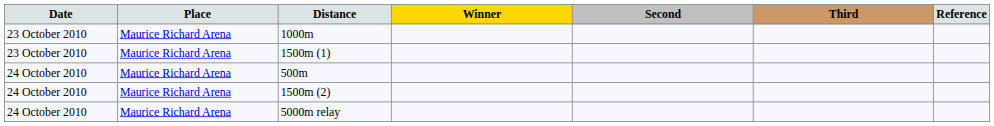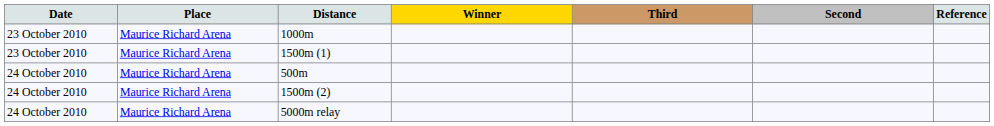 <table bgcolor="#f7f8ff" cellpadding="3" cellspacing="0" border="1" style="font-size: 95%; border: gray solid 1px; border-collapse: collapse;">
 <tr bgcolor="#CCCCCC">
 <td align="center" bgcolor="#DCE5E5" width="150"><strong>Date</strong></td>
 <td align="center" bgcolor="#DCE5E5" width="220"><strong>Place</strong></td>
 <td align="center" bgcolor="#DCE5E5" width="150"><strong>Distance</strong></td>
 <td align="center" bgcolor="gold" width="250"><strong>Winner</strong></td>
+<td align="center" bgcolor="CC9966" width="250"><strong>Third</strong></td>
 <td align="center" bgcolor="silver" width="250"><strong>Second</strong></td>
-<td align="center" bgcolor="CC9966" width="250"><strong>Third</strong></td>
 <td align="center" bgcolor="#DCE5E5" width="30"><strong>Reference</strong></td>
 </tr>
 <tr align="left">
 <td>23 October 2010</td>
 <td><a href='#'>Maurice Richard Arena</a></td>
 <td>1000m</td>
 <td></td>
 <td></td>
 <td></td>
 <td></td>
 </tr>
 <tr align="left">
 <td>23 October 2010</td>
 <td><a href='#'>Maurice Richard Arena</a></td>
 <td>1500m (1)</td>
 <td></td>
 <td></td>
 <td></td>
 <td></td>
 </tr>
 <tr align="left">
 <td>24 October 2010</td>
 <td><a href='#'>Maurice Richard Arena</a></td>
 <td>500m</td>
 <td></td>
 <td></td>
 <td></td>
 <td></td>
 </tr>
 <tr align="left">
 <td>24 October 2010</td>
 <td><a href='#'>Maurice Richard Arena</a></td>
 <td>1500m (2)</td>
 <td></td>
 <td></td>
 <td></td>
 <td></td>
 </tr>
 <tr align="left">
 <td>24 October 2010</td>
 <td><a href='#'>Maurice Richard Arena</a></td>
 <td>5000m relay</td>
 <td></td>
 <td></td>
 <td></td>
 <td></td>
 </tr>
 </table>
